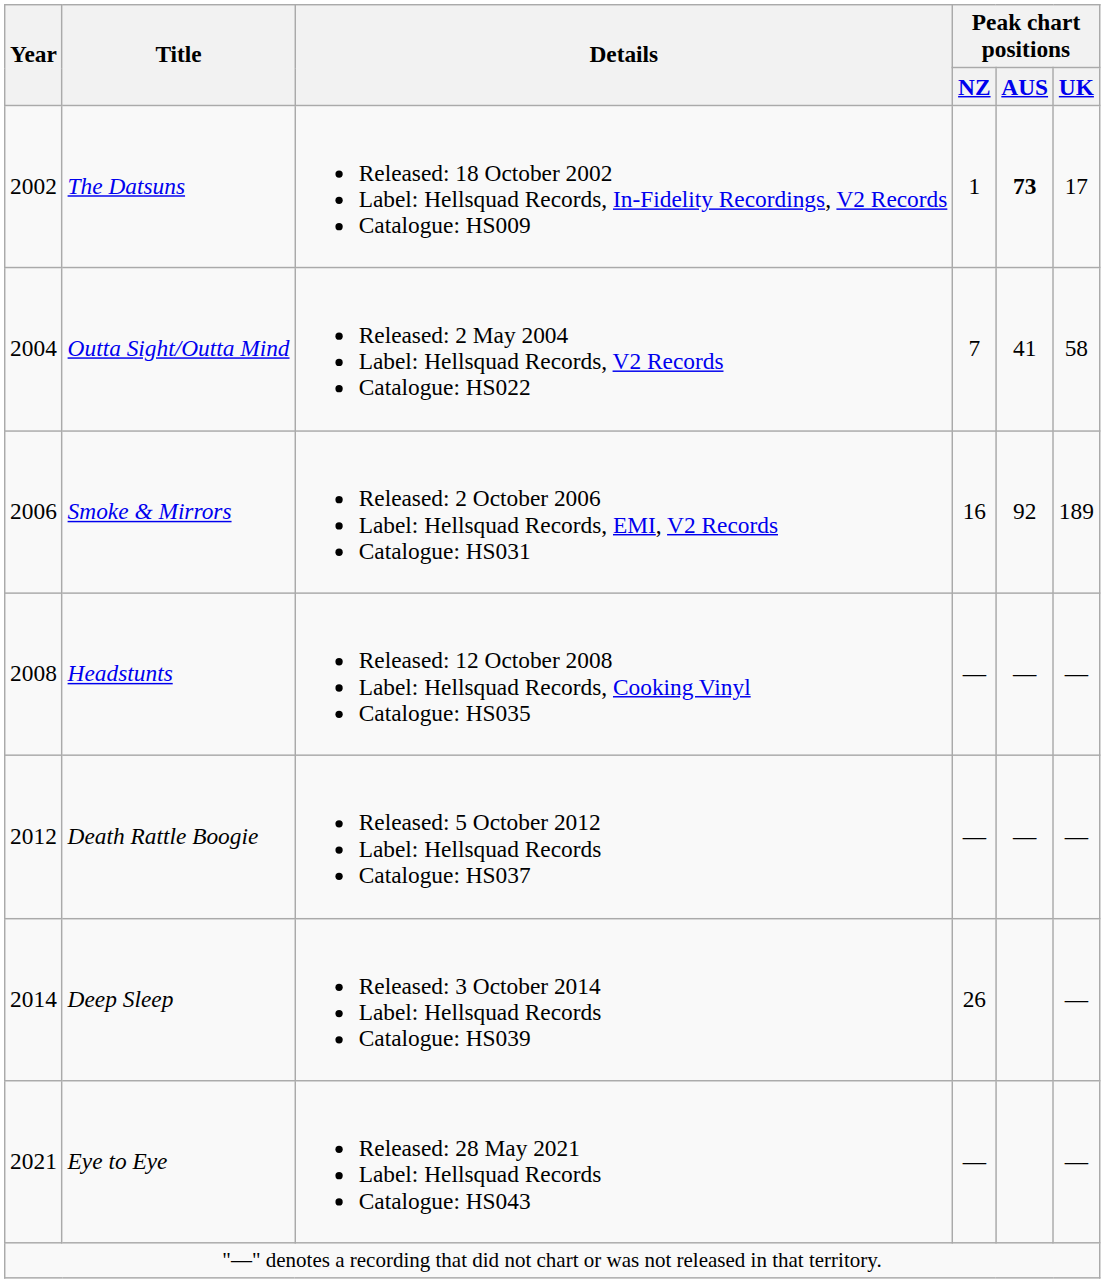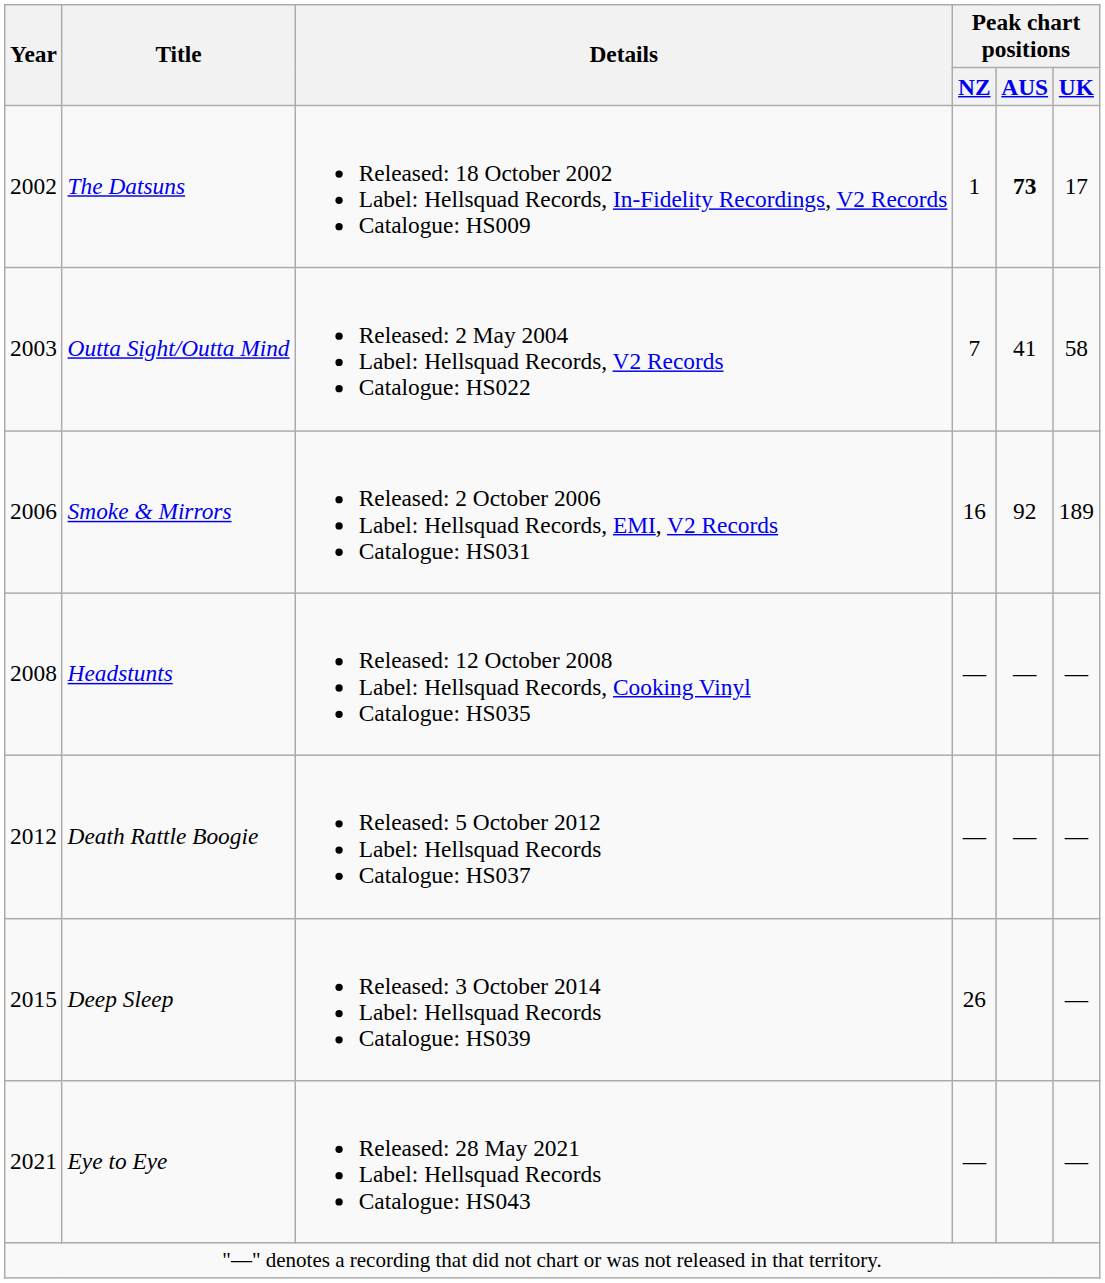 <table class="wikitable plainrowheaders">
 <tr>
 <th rowspan="2">Year</th>
 <th rowspan="2">Title</th>
 <th rowspan="2">Details</th>
 <th colspan="3">Peak chart<br>positions</th>
 </tr>
 <tr>
 <th><a href='#'>NZ</a></th>
 <th><a href='#'>AUS</a></th>
 <th><a href='#'>UK</a></th>
 </tr>
 <tr>
 <td>2002</td>
 <td><em><a href='#'>The Datsuns</a></em></td>
 <td><br><ul><li>Released: 18 October 2002</li><li>Label: Hellsquad Records, <a href='#'>In-Fidelity Recordings</a>, <a href='#'>V2 Records</a></li><li>Catalogue: HS009</li></ul></td>
 <td align="center">1</td>
 <td align="center"><strong>73</strong></td>
 <td align="center">17</td>
 </tr>
 <tr>
-<td>2004</td>
+<td>2003</td>
 <td><em><a href='#'>Outta Sight/Outta Mind</a></em></td>
 <td><br><ul><li>Released: 2 May 2004</li><li>Label: Hellsquad Records, <a href='#'>V2 Records</a></li><li>Catalogue: HS022</li></ul></td>
 <td align="center">7</td>
 <td align="center">41</td>
 <td align="center">58</td>
 </tr>
 <tr>
 <td>2006</td>
 <td><em><a href='#'>Smoke & Mirrors</a></em></td>
 <td><br><ul><li>Released: 2 October 2006</li><li>Label: Hellsquad Records, <a href='#'>EMI</a>, <a href='#'>V2 Records</a></li><li>Catalogue: HS031</li></ul></td>
 <td align="center">16</td>
 <td align="center">92</td>
 <td align="center">189</td>
 </tr>
 <tr>
 <td>2008</td>
 <td><em><a href='#'>Headstunts</a></em></td>
 <td><br><ul><li>Released: 12 October 2008</li><li>Label: Hellsquad Records, <a href='#'>Cooking Vinyl</a></li><li>Catalogue: HS035</li></ul></td>
 <td align="center">—</td>
 <td align="center">—</td>
 <td align="center">—</td>
 </tr>
 <tr>
 <td>2012</td>
 <td><em>Death Rattle Boogie</em></td>
 <td><br><ul><li>Released: 5 October 2012</li><li>Label: Hellsquad Records</li><li>Catalogue: HS037</li></ul></td>
 <td align="center">—</td>
 <td align="center">—</td>
 <td align="center">—</td>
 </tr>
 <tr>
-<td>2014</td>
+<td>2015</td>
 <td><em>Deep Sleep</em></td>
 <td><br><ul><li>Released: 3 October 2014</li><li>Label: Hellsquad Records</li><li>Catalogue: HS039</li></ul></td>
 <td align="center">26</td>
 <td align="center"></td>
 <td align="center">—</td>
 </tr>
 <tr>
 <td>2021</td>
 <td><em>Eye to Eye</em></td>
 <td><br><ul><li>Released: 28 May 2021</li><li>Label: Hellsquad Records</li><li>Catalogue: HS043</li></ul></td>
 <td align="center">—</td>
 <td align="center"></td>
 <td align="center">—</td>
 </tr>
 <tr>
 <td colspan="6" style="font-size:90%" align="center">"—" denotes a recording that did not chart or was not released in that territory.</td>
 </tr>
 </table>
